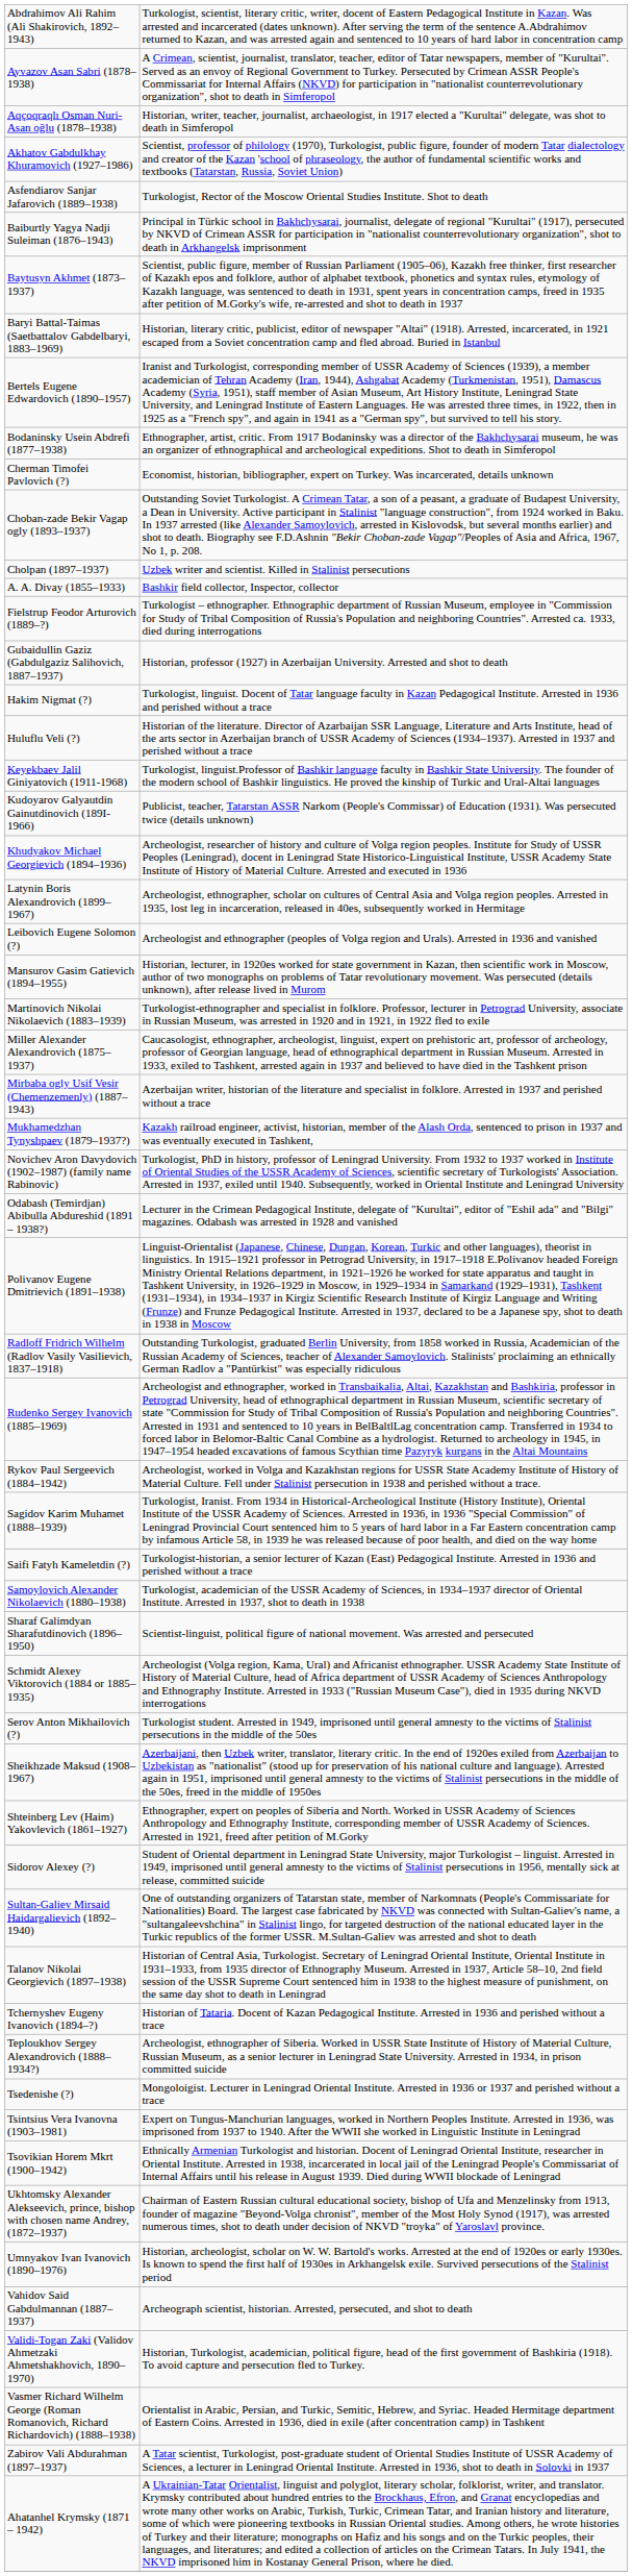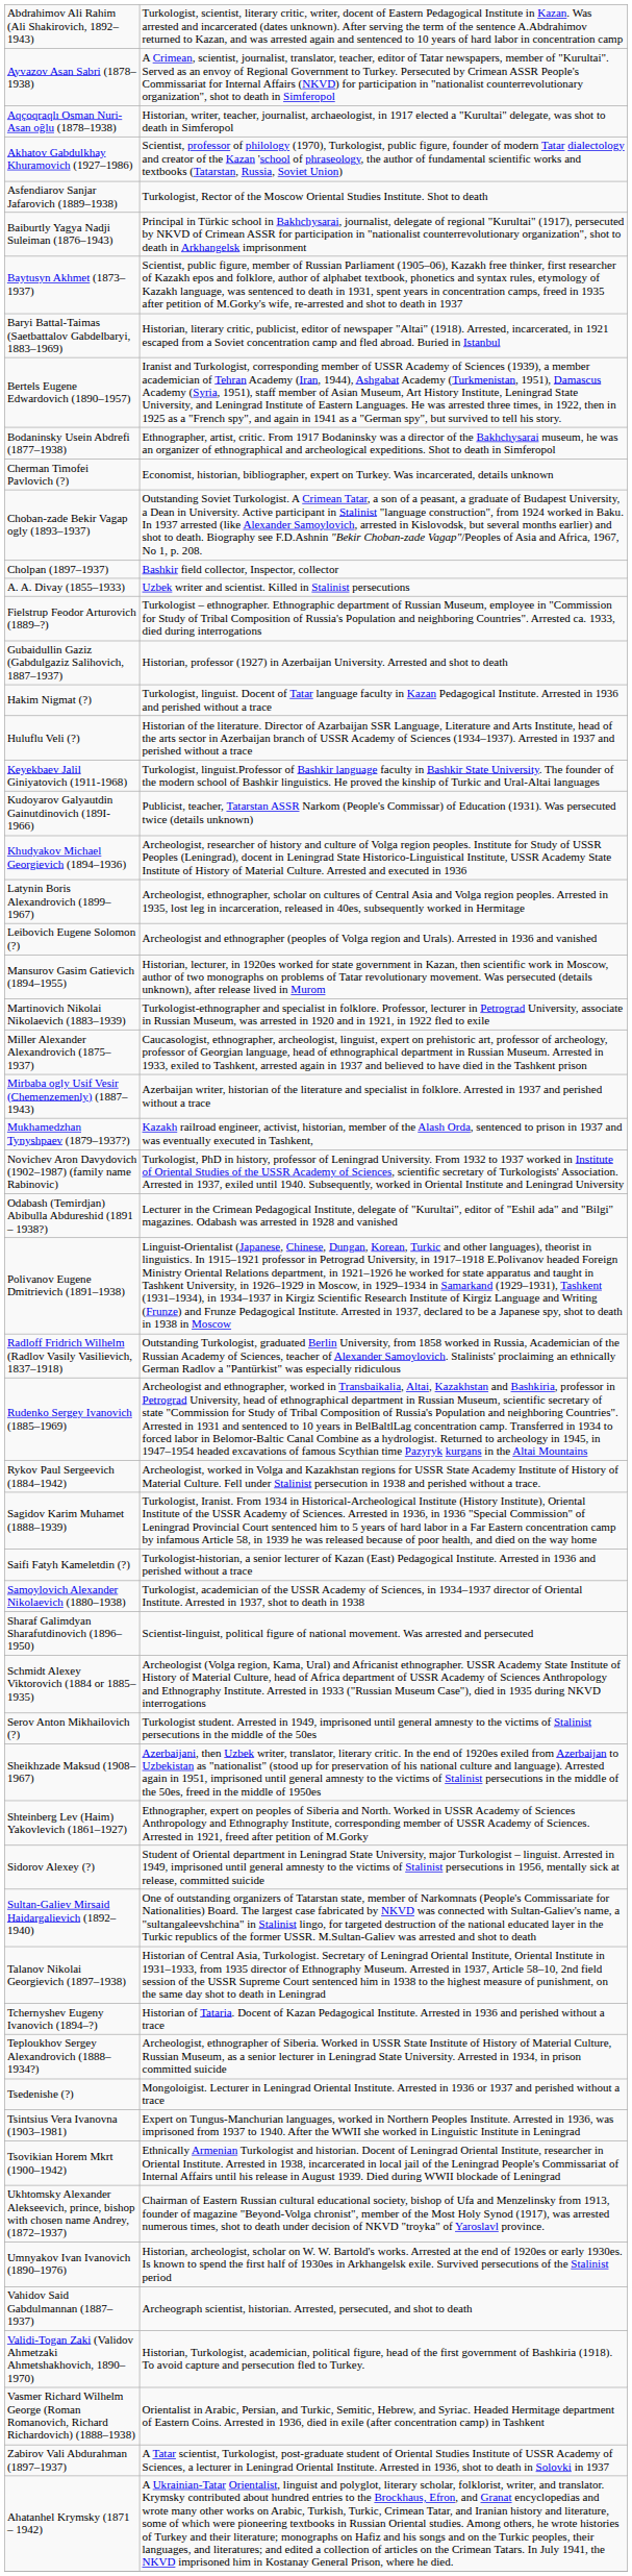 <table class="wikitable">
 <tr>
 <td>Abdrahimov Ali Rahim (Ali Shakirovich, 1892–1943)</td>
 <td>Turkologist, scientist, literary critic, writer, docent of Eastern Pedagogical Institute in <a href='#'>Kazan</a>. Was arrested and incarcerated (dates unknown). After serving the term of the sentence A.Abdrahimov returned to Kazan, and was arrested again and sentenced to 10 years of hard labor in concentration camp</td>
 </tr>
 <tr>
 <td><a href='#'>Ayvazov Asan Sabri</a> (1878–1938)</td>
 <td>A <a href='#'>Crimean</a>, scientist, journalist, translator, teacher, editor of Tatar newspapers, member of "Kurultai". Served as an envoy of Regional Government to Turkey. Persecuted by Crimean ASSR People's Commissariat for Internal Affairs (<a href='#'>NKVD</a>) for participation in "nationalist counterrevolutionary organization", shot to death in <a href='#'>Simferopol</a></td>
 </tr>
 <tr>
 <td><a href='#'>Aqçoqraqlı Osman Nuri-Asan oğlu</a> (1878–1938)</td>
 <td>Historian, writer, teacher, journalist, archaeologist, in 1917 elected a "Kurultai" delegate, was shot to death in Simferopol</td>
 </tr>
 <tr>
 <td><a href='#'>Akhatov Gabdulkhay Khuramovich</a> (1927–1986)</td>
 <td>Scientist, <a href='#'>professor</a> of <a href='#'>philology</a> (1970), Turkologist, public figure, founder of modern <a href='#'>Tatar</a> <a href='#'>dialectology</a> and creator of the <a href='#'>Kazan</a> '<a href='#'>school</a> of <a href='#'>phraseology</a>, the author of fundamental scientific works and textbooks (<a href='#'>Tatarstan</a>, <a href='#'>Russia</a>, <a href='#'>Soviet Union</a>)</td>
 </tr>
 <tr>
 <td>Asfendiarov Sanjar Jafarovich (1889–1938)</td>
 <td>Turkologist, Rector of the Moscow Oriental Studies Institute. Shot to death</td>
 </tr>
 <tr>
 <td>Baiburtly Yagya Nadji Suleiman (1876–1943)</td>
 <td>Principal in Türkic school in <a href='#'>Bakhchysarai</a>, journalist, delegate of regional "Kurultai" (1917), persecuted by NKVD of Crimean ASSR for participation in "nationalist counterrevolutionary organization", shot to death in <a href='#'>Arkhangelsk</a> imprisonment</td>
 </tr>
 <tr>
 <td><a href='#'>Baytusyn Akhmet</a> (1873–1937)</td>
 <td>Scientist, public figure, member of Russian Parliament (1905–06), Kazakh free thinker, first researcher of Kazakh epos and folklore, author of alphabet textbook, phonetics and syntax rules, etymology of Kazakh language, was sentenced to death in 1931, spent years in concentration camps, freed in 1935 after petition of M.Gorky's wife, re-arrested and shot to death in 1937</td>
 </tr>
 <tr>
 <td>Baryi Battal-Taimas (Saetbattalov Gabdelbaryi, 1883–1969)</td>
 <td>Historian, literary critic, publicist, editor of newspaper "Altai" (1918). Arrested, incarcerated, in 1921 escaped from a Soviet concentration camp and fled abroad. Buried in <a href='#'>Istanbul</a></td>
 </tr>
 <tr>
 <td>Bertels Eugene Edwardovich (1890–1957)</td>
 <td>Iranist and Turkologist, corresponding member of USSR Academy of Sciences (1939), a member academician of <a href='#'>Tehran</a> Academy (<a href='#'>Iran</a>, 1944), <a href='#'>Ashgabat</a> Academy (<a href='#'>Turkmenistan</a>, 1951), <a href='#'>Damascus</a> Academy (<a href='#'>Syria</a>, 1951), staff member of Asian Museum, Art History Institute, Leningrad State University, and Leningrad Institute of Eastern Languages. He was arrested three times, in 1922, then in 1925 as a "French spy", and again in 1941 as a "German spy", but survived to tell his story.</td>
 </tr>
 <tr>
 <td>Bodaninsky Usein Abdrefi (1877–1938)</td>
 <td>Ethnographer, artist, critic. From 1917 Bodaninsky was a director of the <a href='#'>Bakhchysarai</a> museum, he was an organizer of ethnographical and archeological expeditions. Shot to death in Simferopol</td>
 </tr>
 <tr>
 <td>Cherman Timofei Pavlovich (?)</td>
 <td>Economist, historian, bibliographer, expert on Turkey. Was incarcerated, details unknown</td>
 </tr>
 <tr>
 <td>Choban-zade Bekir Vagap ogly (1893–1937)</td>
 <td>Outstanding Soviet Turkologist. A <a href='#'>Crimean Tatar</a>, a son of a peasant, a graduate of Budapest University, a Dean in University. Active participant in <a href='#'>Stalinist</a> "language construction", from 1924 worked in Baku. In 1937 arrested (like <a href='#'>Alexander Samoylovich</a>, arrested in Kislovodsk, but several months earlier) and shot to death. Biography see F.D.Ashnin <em>"Bekir Choban-zade Vagap"</em>/Peoples of Asia and Africa, 1967, No 1, p. 208.</td>
 </tr>
 <tr>
 <td>Cholpan (1897–1937)</td>
-<td><a href='#'>Uzbek</a> writer and scientist. Killed in <a href='#'>Stalinist</a> persecutions</td>
+<td><a href='#'>Bashkir</a> field collector, Inspector, collector</td>
 </tr>
 <tr>
 <td>A. A. Divay (1855–1933)</td>
-<td><a href='#'>Bashkir</a> field collector, Inspector, collector</td>
+<td><a href='#'>Uzbek</a> writer and scientist. Killed in <a href='#'>Stalinist</a> persecutions</td>
 </tr>
 <tr>
 <td>Fielstrup Feodor Arturovich (1889–?)</td>
 <td>Turkologist – ethnographer. Ethnographic department of Russian Museum, employee in "Commission for Study of Tribal Composition of Russia's Population and neighboring Countries". Arrested ca. 1933, died during interrogations</td>
 </tr>
 <tr>
 <td>Gubaidullin Gaziz (Gabdulgaziz Salihovich, 1887–1937)</td>
 <td>Historian, professor (1927) in Azerbaijan University. Arrested and shot to death</td>
 </tr>
 <tr>
 <td>Hakim Nigmat (?)</td>
 <td>Turkologist, linguist. Docent of <a href='#'>Tatar</a> language faculty in <a href='#'>Kazan</a> Pedagogical Institute. Arrested in 1936 and perished without a trace</td>
 </tr>
 <tr>
 <td>Huluflu Veli (?)</td>
 <td>Historian of the literature. Director of Azarbaijan SSR Language, Literature and Arts Institute, head of the arts sector in Azerbaijan branch of USSR Academy of Sciences (1934–1937). Arrested in 1937 and perished without a trace</td>
 </tr>
 <tr>
 <td><a href='#'>Keyekbaev Jalil</a> Giniyatovich (1911-1968)</td>
 <td>Turkologist, linguist.Professor of <a href='#'>Bashkir language</a> faculty in <a href='#'>Bashkir State University</a>. The founder of the modern school of Bashkir linguistics. He proved the kinship of Turkic and Ural-Altai languages</td>
 </tr>
 <tr>
 <td>Kudoyarov Galyautdin Gainutdinovich (189I-1966)</td>
 <td>Publicist, teacher, <a href='#'>Tatarstan ASSR</a> Narkom (People's Commissar) of Education (1931). Was persecuted twice (details unknown)</td>
 </tr>
 <tr>
 <td><a href='#'>Khudyakov Michael Georgievich</a> (1894–1936)</td>
 <td>Archeologist, researcher of history and culture of Volga region peoples. Institute for Study of USSR Peoples (Leningrad), docent in Leningrad State Historico-Linguistical Institute, USSR Academy State Institute of History of Material Culture. Arrested and executed in 1936</td>
 </tr>
 <tr>
 <td>Latynin Boris Alexandrovich (1899–1967)</td>
 <td>Archeologist, ethnographer, scholar on cultures of Central Asia and Volga region peoples. Arrested in 1935, lost leg in incarceration, released in 40es, subsequently worked in Hermitage</td>
 </tr>
 <tr>
 <td>Leibovich Eugene Solomon (?)</td>
 <td>Archeologist and ethnographer (peoples of Volga region and Urals). Arrested in 1936 and vanished</td>
 </tr>
 <tr>
 <td>Mansurov Gasim Gatievich (1894–1955)</td>
 <td>Historian, lecturer, in 1920es worked for state government in Kazan, then scientific work in Moscow, author of two monographs on problems of Tatar revolutionary movement. Was persecuted (details unknown), after release lived in <a href='#'>Murom</a></td>
 </tr>
 <tr>
 <td>Martinovich Nikolai Nikolaevich (1883–1939)</td>
 <td>Turkologist-ethnographer and specialist in folklore. Professor, lecturer in <a href='#'>Petrograd</a> University, associate in Russian Museum, was arrested in 1920 and in 1921, in 1922 fled to exile</td>
 </tr>
 <tr>
 <td>Miller Alexander Alexandrovich (1875–1937)</td>
 <td>Caucasologist, ethnographer, archeologist, linguist, expert on prehistoric art, professor of archeology, professor of Georgian language, head of ethnographical department in Russian Museum. Arrested in 1933, exiled to Tashkent, arrested again in 1937 and believed to have died in the Tashkent prison</td>
 </tr>
 <tr>
 <td><a href='#'>Mirbaba ogly Usif Vesir (Chemenzemenly)</a> (1887–1943)</td>
 <td>Azerbaijan writer, historian of the literature and specialist in folklore. Arrested in 1937 and perished without a trace</td>
 </tr>
 <tr>
 <td><a href='#'>Mukhamedzhan Tynyshpaev</a> (1879–1937?)</td>
 <td><a href='#'>Kazakh</a> railroad engineer, activist, historian, member of the <a href='#'>Alash Orda</a>, sentenced to prison in 1937 and was eventually executed in Tashkent,</td>
 </tr>
 <tr>
 <td>Novichev Aron Davydovich (1902–1987) (family name Rabinovic)</td>
 <td>Turkologist, PhD in history, professor of Leningrad University. From 1932 to 1937 worked in <a href='#'>Institute of Oriental Studies of the USSR Academy of Sciences</a>, scientific secretary of Turkologists' Association. Arrested in 1937, exiled until 1940. Subsequently, worked in Oriental Institute and Leningrad University</td>
 </tr>
 <tr>
 <td>Odabash (Temirdjan) Abibulla Abdureshid (1891 – 1938?)</td>
 <td>Lecturer in the Crimean Pedagogical Institute, delegate of "Kurultai", editor of "Eshil ada" and "Bilgi" magazines. Odabash was arrested in 1928 and vanished</td>
 </tr>
 <tr>
 <td>Polivanov Eugene Dmitrievich (1891–1938)</td>
 <td>Linguist-Orientalist (<a href='#'>Japanese</a>, <a href='#'>Chinese</a>, <a href='#'>Dungan</a>, <a href='#'>Korean</a>, <a href='#'>Turkic</a> and other languages), theorist in linguistics. In 1915–1921 professor in Petrograd University, in 1917–1918 E.Polivanov headed Foreign Ministry Oriental Relations department, in 1921–1926 he worked for state apparatus and taught in Tashkent University, in 1926–1929 in Moscow, in 1929–1934 in <a href='#'>Samarkand</a> (1929–1931), <a href='#'>Tashkent</a> (1931–1934), in 1934–1937 in Kirgiz Scientific Research Institute of Kirgiz Language and Writing (<a href='#'>Frunze</a>) and Frunze Pedagogical Institute. Arrested in 1937, declared to be a Japanese spy, shot to death in 1938 in <a href='#'>Moscow</a></td>
 </tr>
 <tr>
 <td><a href='#'>Radloff Fridrich Wilhelm</a> (Radlov Vasily Vasilievich, 1837–1918)</td>
 <td>Outstanding Turkologist, graduated <a href='#'>Berlin</a> University, from 1858 worked in Russia, Academician of the Russian Academy of Sciences, teacher of <a href='#'>Alexander Samoylovich</a>. Stalinists' proclaiming an ethnically German Radlov a "Pantürkist" was especially ridiculous</td>
 </tr>
 <tr>
 <td><a href='#'>Rudenko Sergey Ivanovich</a> (1885–1969)</td>
 <td>Archeologist and ethnographer, worked in <a href='#'>Transbaikalia</a>, <a href='#'>Altai</a>, <a href='#'>Kazakhstan</a> and <a href='#'>Bashkiria</a>, professor in <a href='#'>Petrograd</a> University, head of ethnographical department in Russian Museum, scientific secretary of state "Commission for Study of Tribal Composition of Russia's Population and neighboring Countries". Arrested in 1931 and sentenced to 10 years in BelBaltlLag concentration camp. Transferred in 1934 to forced labor in Belomor-Baltic Canal Combine as a hydrologist. Returned to archeology in 1945, in 1947–1954 headed excavations of famous Scythian time <a href='#'>Pazyryk</a> <a href='#'>kurgans</a> in the <a href='#'>Altai Mountains</a></td>
 </tr>
 <tr>
 <td>Rykov Paul Sergeevich (1884–1942)</td>
 <td>Archeologist, worked in Volga and Kazakhstan regions for USSR State Academy Institute of History of Material Culture. Fell under <a href='#'>Stalinist</a> persecution in 1938 and perished without a trace.</td>
 </tr>
 <tr>
 <td>Sagidov Karim Muhamet (1888–1939)</td>
 <td>Turkologist, Iranist. From 1934 in Historical-Archeological Institute (History Institute), Oriental Institute of the USSR Academy of Sciences. Arrested in 1936, in 1936 "Special Commission" of Leningrad Provincial Court sentenced him to 5 years of hard labor in a Far Eastern concentration camp by infamous Article 58, in 1939 he was released because of poor health, and died on the way home</td>
 </tr>
 <tr>
 <td>Saifi Fatyh Kameletdin (?)</td>
 <td>Turkologist-historian, a senior lecturer of Kazan (East) Pedagogical Institute. Arrested in 1936 and perished without a trace</td>
 </tr>
 <tr>
 <td><a href='#'>Samoylovich Alexander Nikolaevich</a> (1880–1938)</td>
 <td>Turkologist, academician of the USSR Academy of Sciences, in 1934–1937 director of Oriental Institute. Arrested in 1937, shot to death in 1938</td>
 </tr>
 <tr>
 <td>Sharaf Galimdyan Sharafutdinovich (1896–1950)</td>
 <td>Scientist-linguist, political figure of national movement. Was arrested and persecuted</td>
 </tr>
 <tr>
 <td>Schmidt Alexey Viktorovich (1884 or 1885–1935)</td>
 <td>Archeologist (Volga region, Kama, Ural) and Africanist ethnographer. USSR Academy State Institute of History of Material Culture, head of Africa department of USSR Academy of Sciences Anthropology and Ethnography Institute. Arrested in 1933 ("Russian Museum Case"), died in 1935 during NKVD interrogations</td>
 </tr>
 <tr>
 <td>Serov Anton Mikhailovich (?)</td>
 <td>Turkologist student. Arrested in 1949, imprisoned until general amnesty to the victims of <a href='#'>Stalinist</a> persecutions in the middle of the 50es</td>
 </tr>
 <tr>
 <td>Sheikhzade Maksud (1908–1967)</td>
 <td><a href='#'>Azerbaijani</a>, then <a href='#'>Uzbek</a> writer, translator, literary critic. In the end of 1920es exiled from <a href='#'>Azerbaijan</a> to <a href='#'>Uzbekistan</a> as "nationalist" (stood up for preservation of his national culture and language). Arrested again in 1951, imprisoned until general amnesty to the victims of <a href='#'>Stalinist</a> persecutions in the middle of the 50es, freed in the middle of 1950es</td>
 </tr>
 <tr>
 <td>Shteinberg Lev (Haim) Yakovlevich (1861–1927)</td>
 <td>Ethnographer, expert on peoples of Siberia and North. Worked in USSR Academy of Sciences Anthropology and Ethnography Institute, corresponding member of USSR Academy of Sciences. Arrested in 1921, freed after petition of M.Gorky</td>
 </tr>
 <tr>
 <td>Sidorov Alexey (?)</td>
 <td>Student of Oriental department in Leningrad State University, major Turkologist – linguist. Arrested in 1949, imprisoned until general amnesty to the victims of <a href='#'>Stalinist</a> persecutions in 1956, mentally sick at release, committed suicide</td>
 </tr>
 <tr>
 <td><a href='#'>Sultan-Galiev Mirsaid Haidargalievich</a> (1892–1940)</td>
 <td>One of outstanding organizers of Tatarstan state, member of Narkomnats (People's Commissariate for Nationalities) Board. The largest case fabricated by <a href='#'>NKVD</a> was connected with Sultan-Galiev's name, a "sultangaleevshchina" in <a href='#'>Stalinist</a> lingo, for targeted destruction of the national educated layer in the Turkic republics of the former USSR. M.Sultan-Galiev was arrested and shot to death</td>
 </tr>
 <tr>
 <td>Talanov Nikolai Georgievich (1897–1938)</td>
 <td>Historian of Central Asia, Turkologist. Secretary of Leningrad Oriental Institute, Oriental Institute in 1931–1933, from 1935 director of Ethnography Museum. Arrested in 1937, Article 58–10, 2nd field session of the USSR Supreme Court sentenced him in 1938 to the highest measure of punishment, on the same day shot to death in Leningrad</td>
 </tr>
 <tr>
 <td>Tchernyshev Eugeny Ivanovich (1894–?)</td>
 <td>Historian of <a href='#'>Tataria</a>. Docent of Kazan Pedagogical Institute. Arrested in 1936 and perished without a trace</td>
 </tr>
 <tr>
 <td>Teploukhov Sergey Alexandrovich (1888–1934?)</td>
 <td>Archeologist, ethnographer of Siberia. Worked in USSR State Institute of History of Material Culture, Russian Museum, as a senior lecturer in Leningrad State University. Arrested in 1934, in prison committed suicide</td>
 </tr>
 <tr>
 <td>Tsedenishe (?)</td>
 <td>Mongoloigist. Lecturer in Leningrad Oriental Institute. Arrested in 1936 or 1937 and perished without a trace</td>
 </tr>
 <tr>
 <td>Tsintsius Vera Ivanovna (1903–1981)</td>
 <td>Expert on Tungus-Manchurian languages, worked in Northern Peoples Institute. Arrested in 1936, was imprisoned from 1937 to 1940. After the WWII she worked in Linguistic Institute in Leningrad</td>
 </tr>
 <tr>
 <td>Tsovikian Horem Mkrt (1900–1942)</td>
 <td>Ethnically <a href='#'>Armenian</a> Turkologist and historian. Docent of Leningrad Oriental Institute, researcher in Oriental Institute. Arrested in 1938, incarcerated in local jail of the Leningrad People's Commissariat of Internal Affairs until his release in August 1939. Died during WWII blockade of Leningrad</td>
 </tr>
 <tr>
 <td>Ukhtomsky Alexander Alekseevich, prince, bishop with chosen name Andrey, (1872–1937)</td>
 <td>Chairman of Eastern Russian cultural educational society, bishop of Ufa and Menzelinsky from 1913, founder of magazine "Beyond-Volga chronist", member of the Most Holy Synod (1917), was arrested numerous times, shot to death under decision of NKVD "troyka" of <a href='#'>Yaroslavl</a> province.</td>
 </tr>
 <tr>
 <td>Umnyakov Ivan Ivanovich (1890–1976)</td>
 <td>Historian, archeologist, scholar on W. W. Bartold's works. Arrested at the end of 1920es or early 1930es. Is known to spend the first half of 1930es in Arkhangelsk exile. Survived persecutions of the <a href='#'>Stalinist</a> period</td>
 </tr>
 <tr>
 <td>Vahidov Said Gabdulmannan (1887–1937)</td>
 <td>Archeograph scientist, historian. Arrested, persecuted, and shot to death</td>
 </tr>
 <tr>
 <td><a href='#'>Validi-Togan Zaki</a> (Validov Ahmetzaki Ahmetshakhovich, 1890–1970)</td>
 <td>Historian, Turkologist, academician, political figure, head of the first government of Bashkiria (1918). To avoid capture and persecution fled to Turkey.</td>
 </tr>
 <tr>
 <td>Vasmer Richard Wilhelm George (Roman Romanovich, Richard Richardovich) (1888–1938)</td>
 <td>Orientalist in Arabic, Persian, and Turkic, Semitic, Hebrew, and Syriac. Headed Hermitage department of Eastern Coins. Arrested in 1936, died in exile (after concentration camp) in Tashkent</td>
 </tr>
 <tr>
 <td>Zabirov Vali Abdurahman (1897–1937)</td>
 <td>A <a href='#'>Tatar</a> scientist, Turkologist, post-graduate student of Oriental Studies Institute of USSR Academy of Sciences, a lecturer in Leningrad Oriental Institute. Arrested in 1936, shot to death in <a href='#'>Solovki</a> in 1937</td>
 </tr>
 <tr>
 <td>Ahatanhel Krymsky (1871 – 1942)</td>
 <td>A <a href='#'>Ukrainian-Tatar</a> <a href='#'>Orientalist</a>, linguist and polyglot, literary scholar, folklorist, writer, and translator. Krymsky contributed about hundred entries to the <a href='#'>Brockhaus, Efron</a>, and <a href='#'>Granat</a> encyclopedias and wrote many other works on Arabic, Turkish, Turkic, Crimean Tatar, and Iranian history and literature, some of which were pioneering textbooks in Russian Oriental studies. Among others, he wrote histories of Turkey and their literature; monographs on Hafiz and his songs and on the Turkic peoples, their languages, and literatures; and edited a collection of articles on the Crimean Tatars. In July 1941, the <a href='#'>NKVD</a> imprisoned him in Kostanay General Prison, where he died.</td>
 </tr>
 <tr>
 </tr>
 </table>
